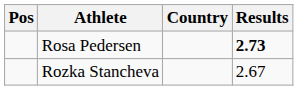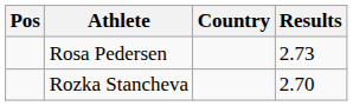 <table class="wikitable">
 <tr>
 <th>Pos</th>
 <th>Athlete</th>
 <th>Country</th>
 <th>Results</th>
 </tr>
 <tr>
 <td align="center"></td>
 <td>Rosa Pedersen</td>
 <td></td>
-<td><strong>2.73</strong></td>
+<td>2.73</td>
 </tr>
 <tr>
 <td align="center"></td>
 <td>Rozka Stancheva</td>
 <td></td>
-<td>2.67</td>
+<td>2.70</td>
 </tr>
 </table>
